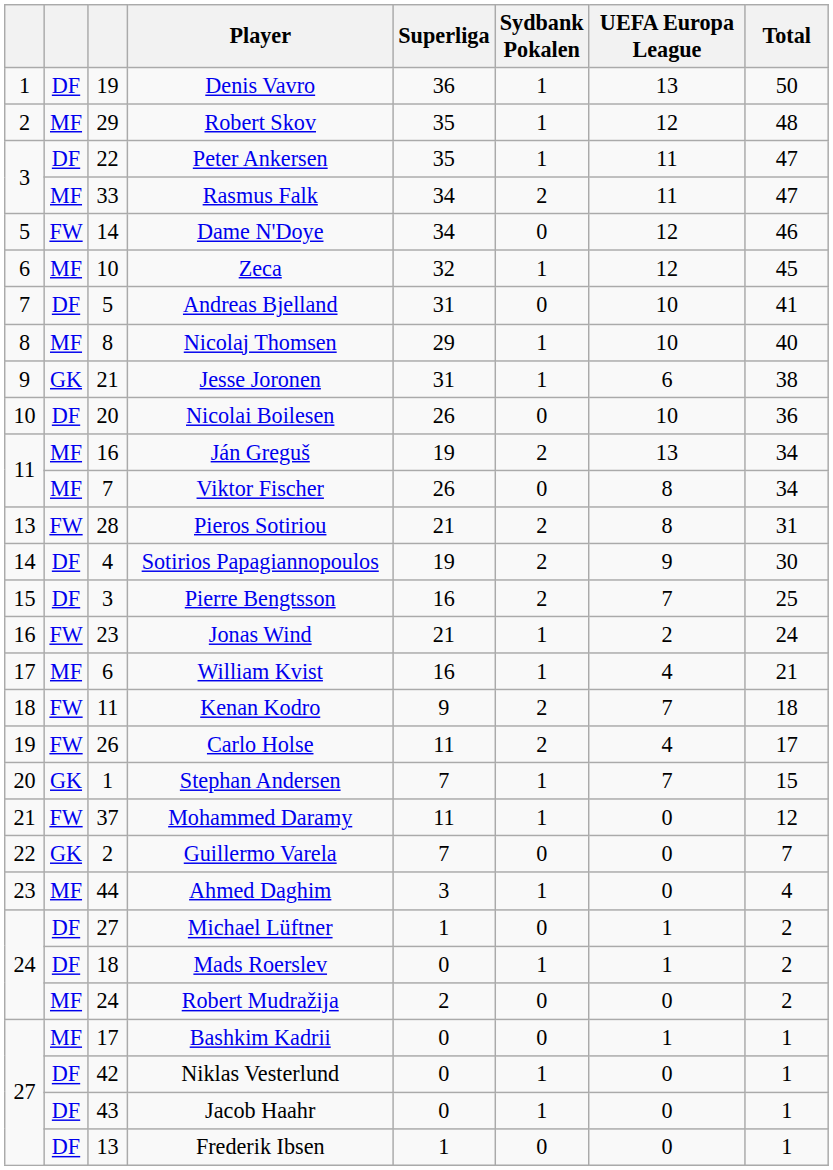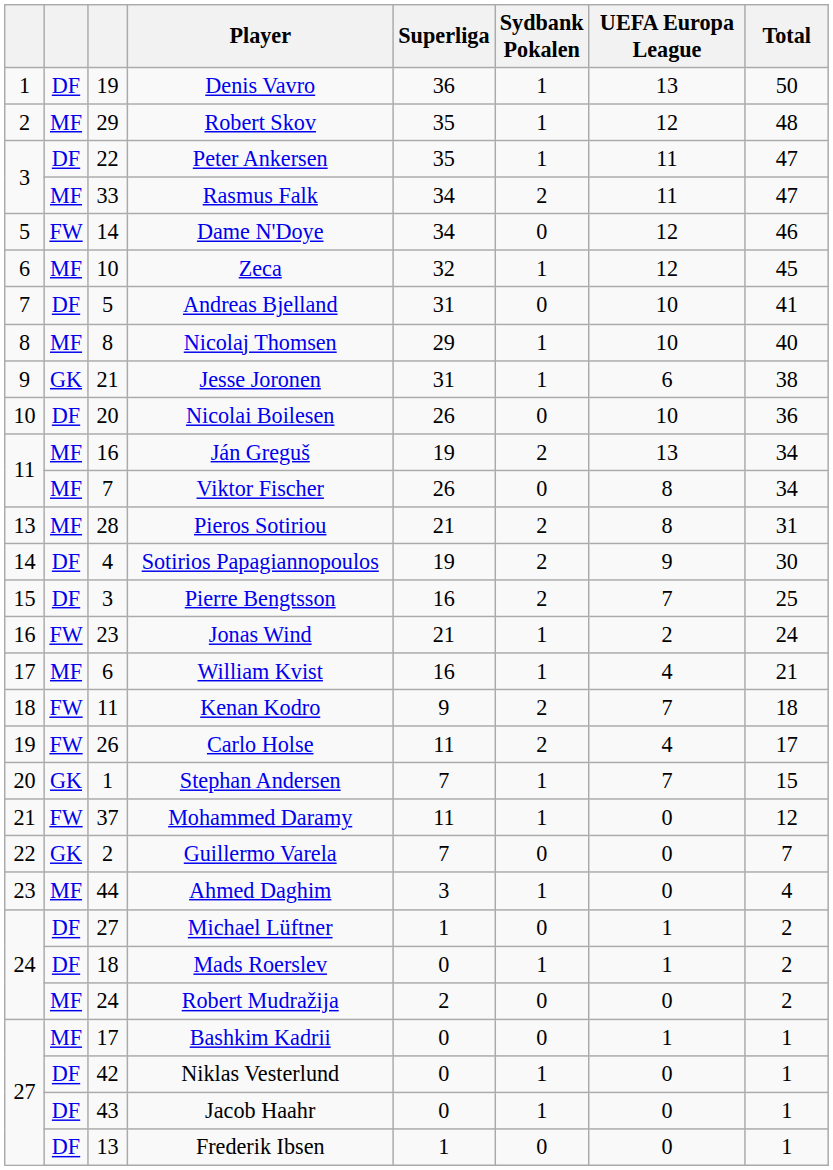 <table class="wikitable sortable" style="font-size: 95%; text-align: center;">
 <tr>
 <th width=20></th>
 <th width=20></th>
 <th width=20></th>
 <th width=175>Player</th>
 <th width=50>Superliga</th>
 <th width=50>Sydbank Pokalen</th>
 <th width=100>UEFA Europa League</th>
 <th width=50>Total</th>
 </tr>
 <tr>
 <td rowspan=1>1</td>
 <td><a href='#'>DF</a></td>
 <td>19</td>
 <td> <a href='#'>Denis Vavro</a></td>
 <td>36</td>
 <td>1</td>
 <td>13</td>
 <td>50</td>
 </tr>
 <tr>
 <td rowspan=1>2</td>
 <td><a href='#'>MF</a></td>
 <td>29</td>
 <td> <a href='#'>Robert Skov</a></td>
 <td>35</td>
 <td>1</td>
 <td>12</td>
 <td>48</td>
 </tr>
 <tr>
 <td rowspan=2>3</td>
 <td><a href='#'>DF</a></td>
 <td>22</td>
 <td> <a href='#'>Peter Ankersen</a></td>
 <td>35</td>
 <td>1</td>
 <td>11</td>
 <td>47</td>
 </tr>
 <tr>
 <td><a href='#'>MF</a></td>
 <td>33</td>
 <td> <a href='#'>Rasmus Falk</a></td>
 <td>34</td>
 <td>2</td>
 <td>11</td>
 <td>47</td>
 </tr>
 <tr>
 <td rowspan=1>5</td>
 <td><a href='#'>FW</a></td>
 <td>14</td>
 <td> <a href='#'>Dame N'Doye</a></td>
 <td>34</td>
 <td>0</td>
 <td>12</td>
 <td>46</td>
 </tr>
 <tr>
 <td rowspan=1>6</td>
 <td><a href='#'>MF</a></td>
 <td>10</td>
 <td>  <a href='#'>Zeca</a></td>
 <td>32</td>
 <td>1</td>
 <td>12</td>
 <td>45</td>
 </tr>
 <tr>
 <td rowspan=1>7</td>
 <td><a href='#'>DF</a></td>
 <td>5</td>
 <td> <a href='#'>Andreas Bjelland</a></td>
 <td>31</td>
 <td>0</td>
 <td>10</td>
 <td>41</td>
 </tr>
 <tr>
 <td rowspan=1>8</td>
 <td><a href='#'>MF</a></td>
 <td>8</td>
 <td> <a href='#'>Nicolaj Thomsen</a></td>
 <td>29</td>
 <td>1</td>
 <td>10</td>
 <td>40</td>
 </tr>
 <tr>
 <td rowspan=1>9</td>
 <td><a href='#'>GK</a></td>
 <td>21</td>
 <td> <a href='#'>Jesse Joronen</a></td>
 <td>31</td>
 <td>1</td>
 <td>6</td>
 <td>38</td>
 </tr>
 <tr>
 <td rowspan=1>10</td>
 <td><a href='#'>DF</a></td>
 <td>20</td>
 <td> <a href='#'>Nicolai Boilesen</a></td>
 <td>26</td>
 <td>0</td>
 <td>10</td>
 <td>36</td>
 </tr>
 <tr>
 <td rowspan=2>11</td>
 <td><a href='#'>MF</a></td>
 <td>16</td>
 <td> <a href='#'>Ján Greguš</a></td>
 <td>19</td>
 <td>2</td>
 <td>13</td>
 <td>34</td>
 </tr>
 <tr>
 <td><a href='#'>MF</a></td>
 <td>7</td>
 <td> <a href='#'>Viktor Fischer</a></td>
 <td>26</td>
 <td>0</td>
 <td>8</td>
 <td>34</td>
 </tr>
 <tr>
 <td rowspan=1>13</td>
-<td><a href='#'>FW</a></td>
+<td><a href='#'>MF</a></td>
 <td>28</td>
 <td> <a href='#'>Pieros Sotiriou</a></td>
 <td>21</td>
 <td>2</td>
 <td>8</td>
 <td>31</td>
 </tr>
 <tr>
 <td rowspan=1>14</td>
 <td><a href='#'>DF</a></td>
 <td>4</td>
 <td> <a href='#'>Sotirios Papagiannopoulos</a></td>
 <td>19</td>
 <td>2</td>
 <td>9</td>
 <td>30</td>
 </tr>
 <tr>
 <td rowspan=1>15</td>
 <td><a href='#'>DF</a></td>
 <td>3</td>
 <td> <a href='#'>Pierre Bengtsson</a></td>
 <td>16</td>
 <td>2</td>
 <td>7</td>
 <td>25</td>
 </tr>
 <tr>
 <td rowspan=1>16</td>
 <td><a href='#'>FW</a></td>
 <td>23</td>
 <td> <a href='#'>Jonas Wind</a></td>
 <td>21</td>
 <td>1</td>
 <td>2</td>
 <td>24</td>
 </tr>
 <tr>
 <td rowspan=1>17</td>
 <td><a href='#'>MF</a></td>
 <td>6</td>
 <td> <a href='#'>William Kvist</a></td>
 <td>16</td>
 <td>1</td>
 <td>4</td>
 <td>21</td>
 </tr>
 <tr>
 <td rowspan=1>18</td>
 <td><a href='#'>FW</a></td>
 <td>11</td>
 <td> <a href='#'>Kenan Kodro</a></td>
 <td>9</td>
 <td>2</td>
 <td>7</td>
 <td>18</td>
 </tr>
 <tr>
 <td rowspan=1>19</td>
 <td><a href='#'>FW</a></td>
 <td>26</td>
 <td> <a href='#'>Carlo Holse</a></td>
 <td>11</td>
 <td>2</td>
 <td>4</td>
 <td>17</td>
 </tr>
 <tr>
 <td rowspan=1>20</td>
 <td><a href='#'>GK</a></td>
 <td>1</td>
 <td> <a href='#'>Stephan Andersen</a></td>
 <td>7</td>
 <td>1</td>
 <td>7</td>
 <td>15</td>
 </tr>
 <tr>
 <td rowspan=1>21</td>
 <td><a href='#'>FW</a></td>
 <td>37</td>
 <td> <a href='#'>Mohammed Daramy</a></td>
 <td>11</td>
 <td>1</td>
 <td>0</td>
 <td>12</td>
 </tr>
 <tr>
 <td rowspan=1>22</td>
 <td><a href='#'>GK</a></td>
 <td>2</td>
 <td> <a href='#'>Guillermo Varela</a></td>
 <td>7</td>
 <td>0</td>
 <td>0</td>
 <td>7</td>
 </tr>
 <tr>
 <td rowspan=1>23</td>
 <td><a href='#'>MF</a></td>
 <td>44</td>
 <td> <a href='#'>Ahmed Daghim</a></td>
 <td>3</td>
 <td>1</td>
 <td>0</td>
 <td>4</td>
 </tr>
 <tr>
 <td rowspan=3>24</td>
 <td><a href='#'>DF</a></td>
 <td>27</td>
 <td> <a href='#'>Michael Lüftner</a></td>
 <td>1</td>
 <td>0</td>
 <td>1</td>
 <td>2</td>
 </tr>
 <tr>
 <td><a href='#'>DF</a></td>
 <td>18</td>
 <td> <a href='#'>Mads Roerslev</a></td>
 <td>0</td>
 <td>1</td>
 <td>1</td>
 <td>2</td>
 </tr>
 <tr>
 <td><a href='#'>MF</a></td>
 <td>24</td>
 <td> <a href='#'>Robert Mudražija</a></td>
 <td>2</td>
 <td>0</td>
 <td>0</td>
 <td>2</td>
 </tr>
 <tr>
 <td rowspan=5>27</td>
 <td><a href='#'>MF</a></td>
 <td>17</td>
 <td> <a href='#'>Bashkim Kadrii</a></td>
 <td>0</td>
 <td>0</td>
 <td>1</td>
 <td>1</td>
 </tr>
 <tr>
 <td><a href='#'>DF</a></td>
 <td>42</td>
 <td> Niklas Vesterlund</td>
 <td>0</td>
 <td>1</td>
 <td>0</td>
 <td>1</td>
 </tr>
 <tr>
 <td><a href='#'>DF</a></td>
 <td>43</td>
 <td> Jacob Haahr</td>
 <td>0</td>
 <td>1</td>
 <td>0</td>
 <td>1</td>
 </tr>
 <tr>
 <td><a href='#'>DF</a></td>
 <td>13</td>
 <td> Frederik Ibsen</td>
 <td>1</td>
 <td>0</td>
 <td>0</td>
 <td>1</td>
 </tr>
 <tr>
 </tr>
 </table>
